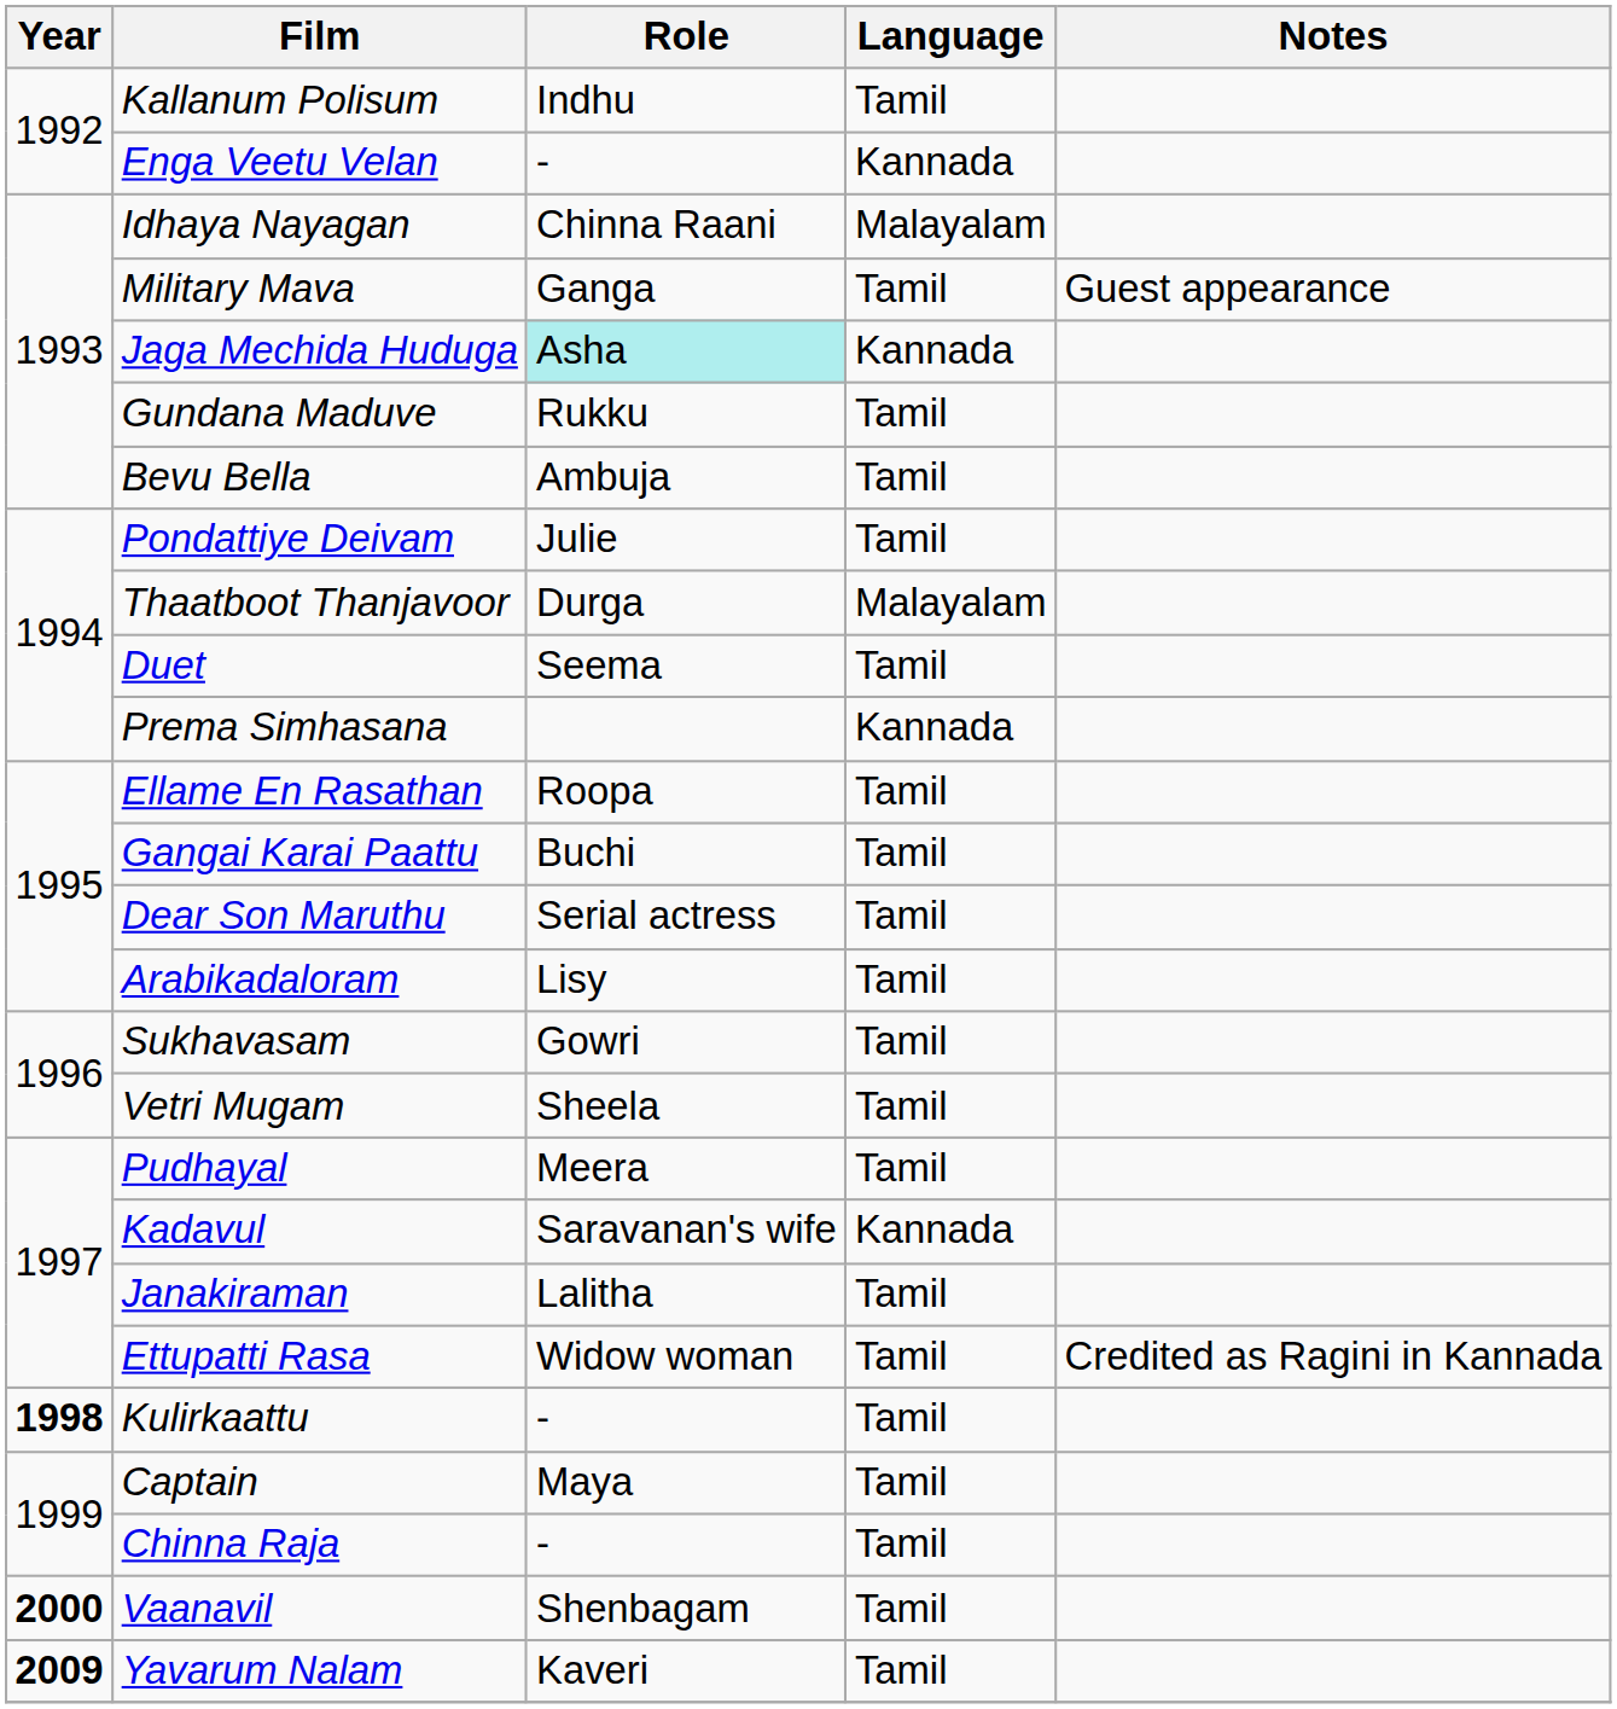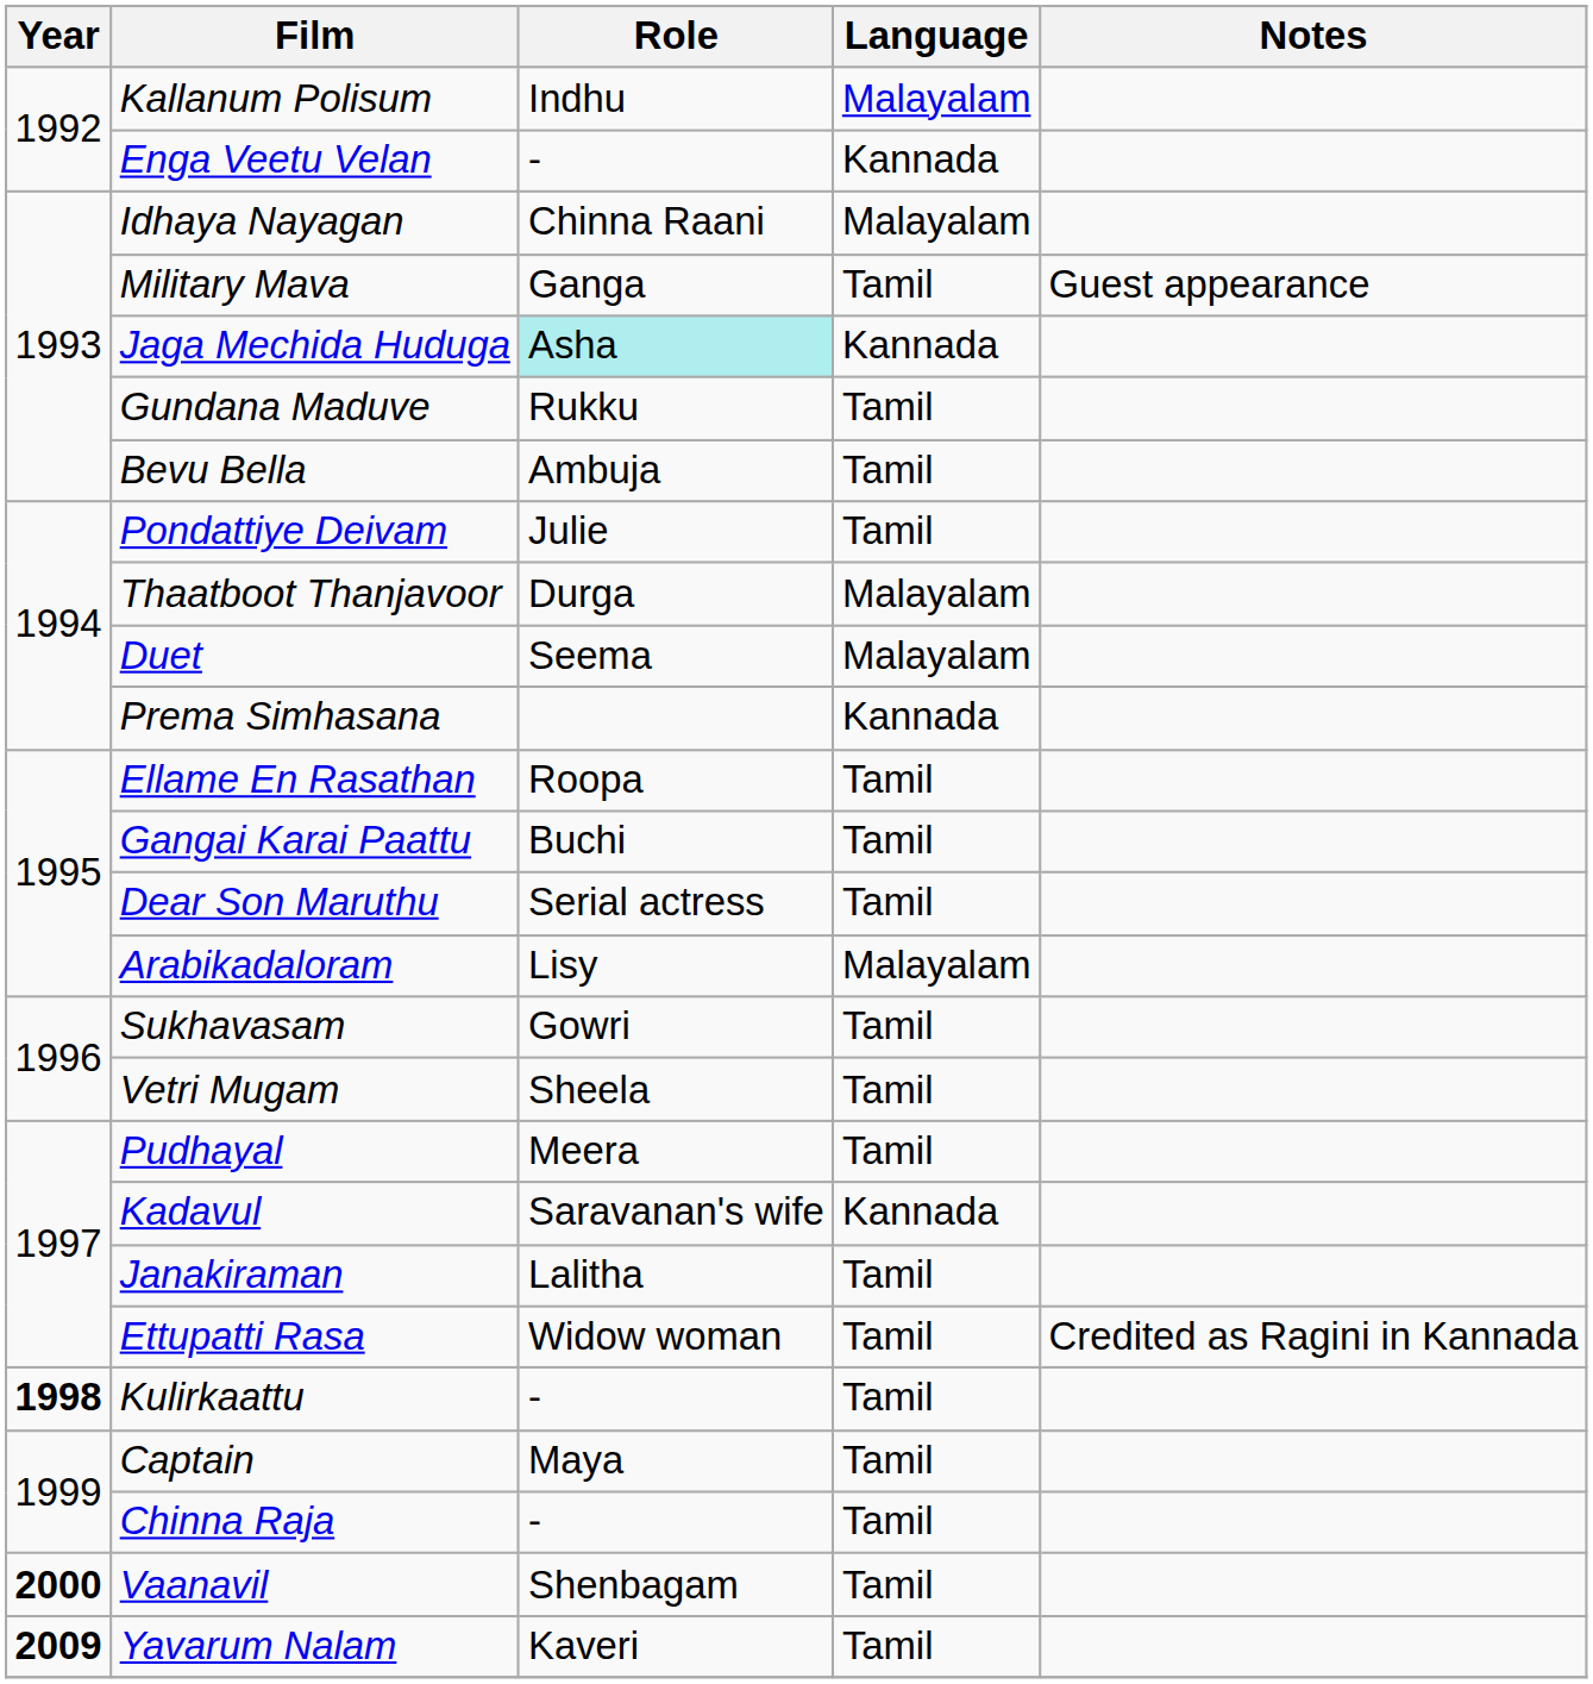 <table class="wikitable sortable">
 <tr>
 <th>Year</th>
 <th>Film</th>
 <th>Role</th>
 <th>Language</th>
 <th>Notes</th>
 </tr>
 <tr>
 <td rowspan="2">1992</td>
 <td><em>Kallanum Polisum</em></td>
 <td>Indhu</td>
-<td>Tamil</td>
+<td><a href='#'>Malayalam</a></td>
 <td></td>
 </tr>
 <tr>
 <td><em><a href='#'>Enga Veetu Velan</a></em></td>
 <td>-</td>
 <td>Kannada</td>
 <td></td>
 </tr>
 <tr>
 <td rowspan="5">1993</td>
 <td><em>Idhaya Nayagan</em></td>
 <td>Chinna Raani</td>
 <td>Malayalam</td>
 <td></td>
 </tr>
 <tr>
 <td><em>Military Mava</em></td>
 <td>Ganga</td>
 <td>Tamil</td>
 <td>Guest appearance</td>
 </tr>
 <tr>
 <td><em><a href='#'>Jaga Mechida Huduga</a></em></td>
 <td style="background: paleturquoise;">Asha</td>
 <td>Kannada</td>
 <td></td>
 </tr>
 <tr>
 <td><em>Gundana Maduve</em></td>
 <td>Rukku</td>
 <td>Tamil</td>
 <td></td>
 </tr>
 <tr>
 <td><em>Bevu Bella</em></td>
 <td>Ambuja</td>
 <td>Tamil</td>
 <td></td>
 </tr>
 <tr>
 <td rowspan="4">1994</td>
 <td><em><a href='#'>Pondattiye Deivam</a></em></td>
 <td>Julie</td>
 <td>Tamil</td>
 <td></td>
 </tr>
 <tr>
 <td><em>Thaatboot Thanjavoor</em></td>
 <td>Durga</td>
 <td>Malayalam</td>
 <td></td>
 </tr>
 <tr>
 <td><em><a href='#'>Duet</a></em></td>
 <td>Seema</td>
-<td>Tamil</td>
+<td>Malayalam</td>
 <td></td>
 </tr>
 <tr>
 <td><em>Prema Simhasana</em></td>
 <td></td>
 <td>Kannada</td>
 <td></td>
 </tr>
 <tr>
 <td rowspan="4">1995</td>
 <td><em><a href='#'>Ellame En Rasathan</a></em></td>
 <td>Roopa</td>
 <td>Tamil</td>
 <td></td>
 </tr>
 <tr>
 <td><em><a href='#'>Gangai Karai Paattu</a></em></td>
 <td>Buchi</td>
 <td>Tamil</td>
 <td></td>
 </tr>
 <tr>
 <td><em><a href='#'>Dear Son Maruthu</a></em></td>
 <td>Serial actress</td>
 <td>Tamil</td>
 <td></td>
 </tr>
 <tr>
 <td><em><a href='#'>Arabikadaloram</a></em></td>
 <td>Lisy</td>
-<td>Tamil</td>
+<td>Malayalam</td>
 <td></td>
 </tr>
 <tr>
 <td rowspan="2">1996</td>
 <td><em>Sukhavasam</em></td>
 <td>Gowri</td>
 <td>Tamil</td>
 <td></td>
 </tr>
 <tr>
 <td><em>Vetri Mugam</em></td>
 <td>Sheela</td>
 <td>Tamil</td>
 <td></td>
 </tr>
 <tr>
 <td rowspan="4">1997</td>
 <td><em><a href='#'>Pudhayal</a></em></td>
 <td>Meera</td>
 <td>Tamil</td>
 <td></td>
 </tr>
 <tr>
 <td><em><a href='#'>Kadavul</a></em></td>
 <td>Saravanan's wife</td>
 <td>Kannada</td>
 <td></td>
 </tr>
 <tr>
 <td><em><a href='#'>Janakiraman</a></em></td>
 <td>Lalitha</td>
 <td>Tamil</td>
 <td></td>
 </tr>
 <tr>
 <td><em><a href='#'>Ettupatti Rasa</a></em></td>
 <td>Widow woman</td>
 <td>Tamil</td>
 <td>Credited as Ragini in Kannada</td>
 </tr>
 <tr>
 <td><strong>1998</strong></td>
 <td><em>Kulirkaattu</em></td>
 <td>-</td>
 <td>Tamil</td>
 <td></td>
 </tr>
 <tr>
 <td rowspan="2">1999</td>
 <td><em>Captain</em></td>
 <td>Maya</td>
 <td>Tamil</td>
 <td></td>
 </tr>
 <tr>
 <td><em><a href='#'>Chinna Raja</a></em></td>
 <td>-</td>
 <td>Tamil</td>
 <td></td>
 </tr>
 <tr>
 <td><strong>2000</strong></td>
 <td><em><a href='#'>Vaanavil </a></em></td>
 <td>Shenbagam</td>
 <td>Tamil</td>
 <td></td>
 </tr>
 <tr>
 <td><strong>2009</strong></td>
 <td><em><a href='#'>Yavarum Nalam</a></em></td>
 <td>Kaveri</td>
 <td>Tamil</td>
 <td></td>
 </tr>
 <tr>
 </tr>
 </table>
